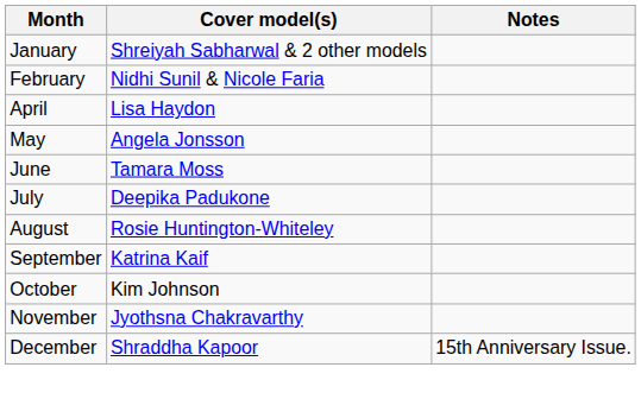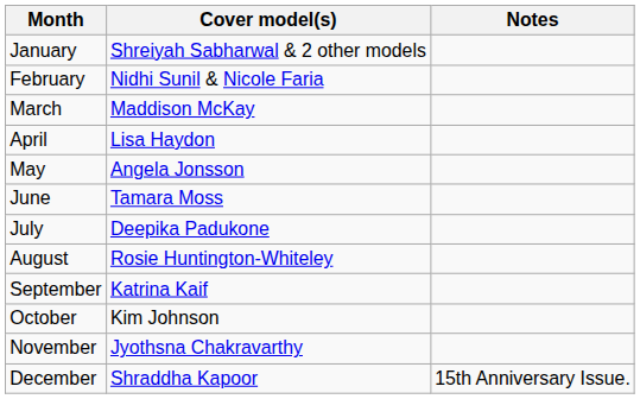 <table class="wikitable">
 <tr style="background:#ccc; text-align:center;">
 <th>Month</th>
 <th>Cover model(s)</th>
 <th>Notes</th>
 </tr>
 <tr>
 <td>January</td>
 <td><a href='#'>Shreiyah Sabharwal</a> & 2 other models</td>
 <td></td>
 </tr>
 <tr>
 <td>February</td>
 <td><a href='#'>Nidhi Sunil</a> &  <a href='#'>Nicole Faria</a></td>
+<td></td>
+</tr>
+<tr>
+<td>March</td>
+<td><a href='#'>Maddison McKay</a></td>
 <td></td>
 </tr>
 <tr>
 <td>April</td>
 <td><a href='#'>Lisa Haydon</a></td>
 <td></td>
 </tr>
 <tr>
 <td>May</td>
 <td><a href='#'>Angela Jonsson</a></td>
 <td></td>
 </tr>
 <tr>
 <td>June</td>
 <td><a href='#'>Tamara Moss</a></td>
 <td></td>
 </tr>
 <tr>
 <td>July</td>
 <td><a href='#'>Deepika Padukone</a></td>
 <td></td>
 </tr>
 <tr>
 <td>August</td>
 <td><a href='#'>Rosie Huntington-Whiteley</a></td>
 <td></td>
 </tr>
 <tr>
 <td>September</td>
 <td><a href='#'>Katrina Kaif</a></td>
 <td></td>
 </tr>
 <tr>
 <td>October</td>
 <td>Kim Johnson</td>
 <td></td>
 </tr>
 <tr>
 <td>November</td>
 <td><a href='#'>Jyothsna Chakravarthy</a></td>
 <td></td>
 </tr>
 <tr>
 <td>December</td>
 <td><a href='#'>Shraddha Kapoor</a></td>
 <td>15th Anniversary Issue.</td>
 </tr>
 </table>
